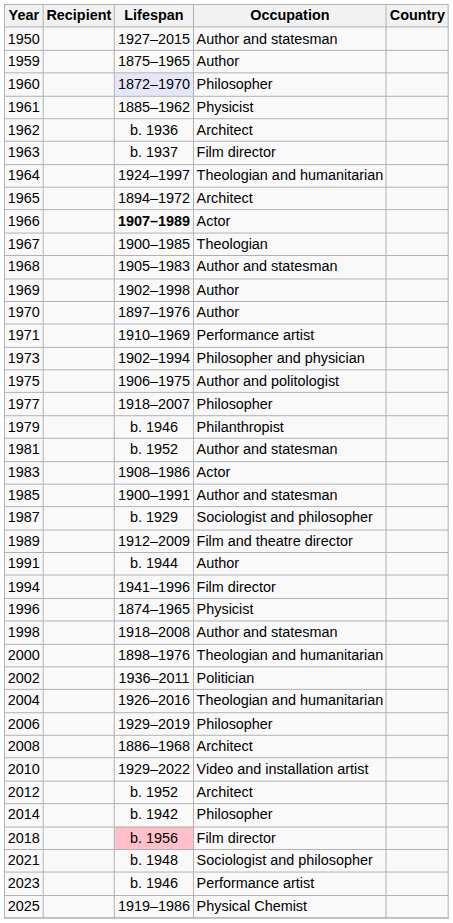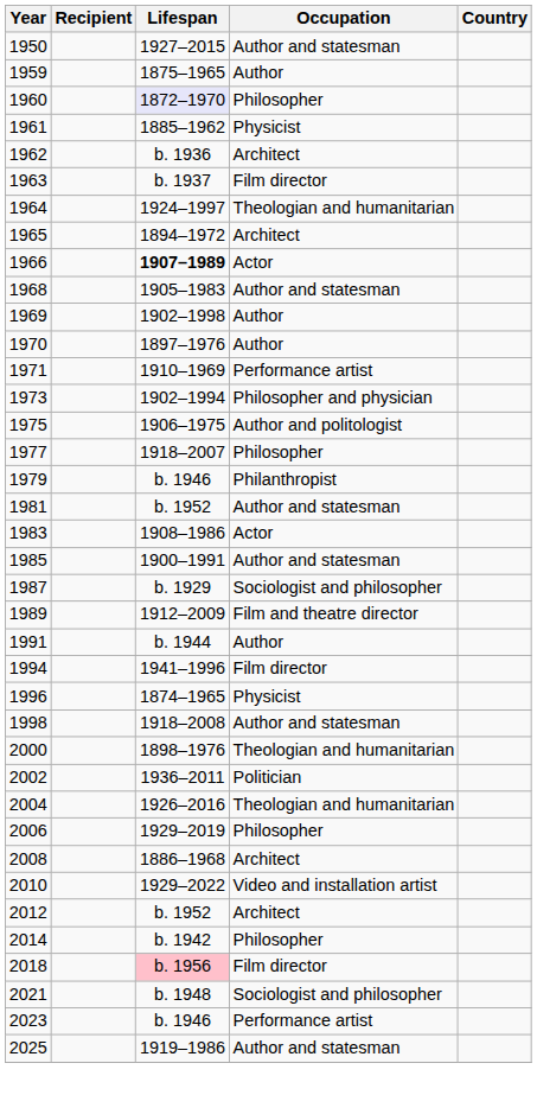 <table class="sortable wikitable plainrowheaders">
 <tr>
 <th scope="col">Year</th>
 <th scope="col">Recipient</th>
 <th scope="col">Lifespan</th>
 <th scope="col">Occupation</th>
 <th scope="col">Country</th>
 </tr>
 <tr>
 <td align=center>1950</td>
 <td align=left></td>
 <td align=center>1927–2015</td>
 <td align=left>Author and statesman</td>
 <td></td>
 </tr>
 <tr>
 <td align=center>1959</td>
 <td align=left></td>
 <td align=center>1875–1965</td>
 <td align=left>Author</td>
 <td></td>
 </tr>
 <tr>
 <td align=center>1960</td>
 <td align=left></td>
 <td align=center style="background: lavender;">1872–1970</td>
 <td align=left>Philosopher</td>
 <td></td>
 </tr>
 <tr>
 <td align=center>1961</td>
 <td align=left></td>
 <td align=center>1885–1962</td>
 <td align=left>Physicist</td>
 <td></td>
 </tr>
 <tr>
 <td align=center>1962</td>
 <td align=left></td>
 <td align=center>b. 1936</td>
 <td align=left>Architect</td>
 <td></td>
 </tr>
 <tr>
 <td align=center>1963</td>
 <td align=left></td>
 <td align=center>b. 1937</td>
 <td align=left>Film director</td>
 <td></td>
 </tr>
 <tr>
 <td align=center>1964</td>
 <td align=left></td>
 <td align=center>1924–1997</td>
 <td align=left>Theologian and humanitarian</td>
 <td></td>
 </tr>
 <tr>
 <td align=center>1965</td>
 <td align=left></td>
 <td align=center>1894–1972</td>
 <td align=left>Architect</td>
 <td></td>
 </tr>
 <tr>
 <td align=center>1966</td>
 <td align=left></td>
 <td align=center><strong>1907–1989</strong></td>
 <td align=left>Actor</td>
-<td></td>
-</tr>
-<tr>
-<td align=center>1967</td>
-<td align=left></td>
-<td align=center>1900–1985</td>
-<td align=left>Theologian</td>
 <td></td>
 </tr>
 <tr>
 <td align=center>1968</td>
 <td align=left></td>
 <td align=center>1905–1983</td>
 <td align=left>Author and statesman</td>
 <td></td>
 </tr>
 <tr>
 <td align=center>1969</td>
 <td align=left></td>
 <td align=center>1902–1998</td>
 <td align=left>Author</td>
 <td></td>
 </tr>
 <tr>
 <td align=center>1970</td>
 <td align=left></td>
 <td align=center>1897–1976</td>
 <td align=left>Author</td>
 <td></td>
 </tr>
 <tr>
 <td align=center>1971</td>
 <td align=left></td>
 <td align=center>1910–1969</td>
 <td align=left>Performance artist</td>
 <td></td>
 </tr>
 <tr>
 <td align=center>1973</td>
 <td align=left></td>
 <td align=center>1902–1994</td>
 <td align=left>Philosopher and physician</td>
 <td></td>
 </tr>
 <tr>
 <td align=center>1975</td>
 <td align=left></td>
 <td align=center>1906–1975</td>
 <td align=left>Author and politologist</td>
 <td></td>
 </tr>
 <tr>
 <td align=center>1977</td>
 <td align=left></td>
 <td align=center>1918–2007</td>
 <td align=left>Philosopher</td>
 <td></td>
 </tr>
 <tr>
 <td align=center>1979</td>
 <td align=left></td>
 <td align=center>b. 1946</td>
 <td align=left>Philanthropist</td>
 <td></td>
 </tr>
 <tr>
 <td align=center>1981</td>
 <td align=left></td>
 <td align=center>b. 1952</td>
 <td align=left>Author and statesman</td>
 <td></td>
 </tr>
 <tr>
 <td align=center>1983</td>
 <td align=left></td>
 <td align=center>1908–1986</td>
 <td align=left>Actor</td>
 <td></td>
 </tr>
 <tr>
 <td align=center>1985</td>
 <td align=left></td>
 <td align=center>1900–1991</td>
 <td align=left>Author and statesman</td>
 <td></td>
 </tr>
 <tr>
 <td align=center>1987</td>
 <td align=left></td>
 <td align=center>b. 1929</td>
 <td align=left>Sociologist and philosopher</td>
 <td></td>
 </tr>
 <tr>
 <td align=center>1989</td>
 <td align=left></td>
 <td align=center>1912–2009</td>
 <td align=left>Film and theatre director</td>
 <td></td>
 </tr>
 <tr>
 <td align=center>1991</td>
 <td align=left></td>
 <td align=center>b. 1944</td>
 <td align=left>Author</td>
 <td></td>
 </tr>
 <tr>
 <td align=center>1994</td>
 <td align=left></td>
 <td align=center>1941–1996</td>
 <td align=left>Film director</td>
 <td></td>
 </tr>
 <tr>
 <td align=center>1996</td>
 <td align=left></td>
 <td align=center>1874–1965</td>
 <td align=left>Physicist</td>
 <td></td>
 </tr>
 <tr>
 <td align=center>1998</td>
 <td align=left></td>
 <td align=center>1918–2008</td>
 <td align=left>Author and statesman</td>
 <td></td>
 </tr>
 <tr>
 <td align=center>2000</td>
 <td align=left></td>
 <td align=center>1898–1976</td>
 <td align=left>Theologian and humanitarian</td>
 <td></td>
 </tr>
 <tr>
 <td align=center>2002</td>
 <td align=left></td>
 <td align=center>1936–2011</td>
 <td align=left>Politician</td>
 <td></td>
 </tr>
 <tr>
 <td align=center>2004</td>
 <td align=left></td>
 <td align=center>1926–2016</td>
 <td align=left>Theologian and humanitarian</td>
 <td></td>
 </tr>
 <tr>
 <td align=center>2006</td>
 <td align=left></td>
 <td align=center>1929–2019</td>
 <td align=left>Philosopher</td>
 <td></td>
 </tr>
 <tr>
 <td align=center>2008</td>
 <td align=left></td>
 <td align=center>1886–1968</td>
 <td align=left>Architect</td>
 <td></td>
 </tr>
 <tr>
 <td align=center>2010</td>
 <td align=left></td>
 <td align=center>1929–2022</td>
 <td align=left>Video and installation artist</td>
 <td></td>
 </tr>
 <tr>
 <td align=center>2012</td>
 <td align=left></td>
 <td align=center>b. 1952</td>
 <td align=left>Architect</td>
 <td></td>
 </tr>
 <tr>
 <td align=center>2014</td>
 <td align=left></td>
 <td align=center>b. 1942</td>
 <td align=left>Philosopher</td>
 <td></td>
 </tr>
 <tr>
 <td align=center>2018</td>
 <td align=left></td>
 <td align=center style="background: pink;">b. 1956</td>
 <td align=left>Film director</td>
 <td></td>
 </tr>
 <tr>
 <td align=center>2021</td>
 <td align=left></td>
 <td align=center>b. 1948</td>
 <td align=left>Sociologist and philosopher</td>
 <td></td>
 </tr>
 <tr>
 <td align=center>2023</td>
 <td align=left></td>
 <td align=center>b. 1946</td>
 <td align=left>Performance artist</td>
 <td></td>
 </tr>
 <tr>
 <td align=center>2025</td>
 <td align=left></td>
 <td align=center>1919–1986</td>
-<td align=left>Physical Chemist</td>
+<td align=left>Author and statesman</td>
 <td></td>
 </tr>
 <tr>
 </tr>
 </table>
